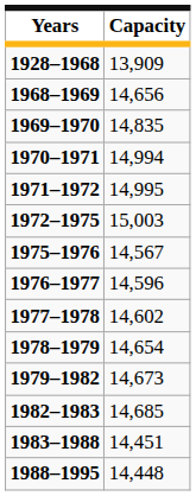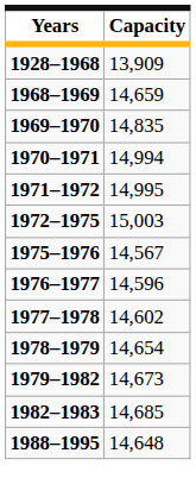 <table class="wikitable">
 <tr>
 <th style="background:#FFFFFF; border-top:#111111 5px solid; border-bottom:#FCB514 5px solid;">Years</th>
 <th style="background:#FFFFFF; border-top:#111111 5px solid; border-bottom:#FCB514 5px solid;">Capacity</th>
 </tr>
 <tr>
 <td style=text-align:center><strong>1928–1968</strong></td>
 <td>13,909</td>
 </tr>
 <tr>
 <td style=text-align:center><strong>1968–1969</strong></td>
-<td>14,656</td>
+<td>14,659</td>
 </tr>
 <tr>
 <td style=text-align:center><strong>1969–1970</strong></td>
 <td>14,835</td>
 </tr>
 <tr>
 <td style=text-align:center><strong>1970–1971</strong></td>
 <td>14,994</td>
 </tr>
 <tr>
 <td style=text-align:center><strong>1971–1972</strong></td>
 <td>14,995</td>
 </tr>
 <tr>
 <td style=text-align:center><strong>1972–1975</strong></td>
 <td>15,003</td>
 </tr>
 <tr>
 <td style=text-align:center><strong>1975–1976</strong></td>
 <td>14,567</td>
 </tr>
 <tr>
 <td style=text-align:center><strong>1976–1977</strong></td>
 <td>14,596</td>
 </tr>
 <tr>
 <td style=text-align:center><strong>1977–1978</strong></td>
 <td>14,602</td>
 </tr>
 <tr>
 <td style=text-align:center><strong>1978–1979</strong></td>
 <td>14,654</td>
 </tr>
 <tr>
 <td style=text-align:center><strong>1979–1982</strong></td>
 <td>14,673</td>
 </tr>
 <tr>
 <td style=text-align:center><strong>1982–1983</strong></td>
 <td>14,685</td>
 </tr>
 <tr>
-<td style=text-align:center><strong>1983–1988</strong></td>
-<td>14,451</td>
-</tr>
-<tr>
 <td style=text-align:center><strong>1988–1995</strong></td>
-<td>14,448</td>
+<td>14,648</td>
 </tr>
 </table>
